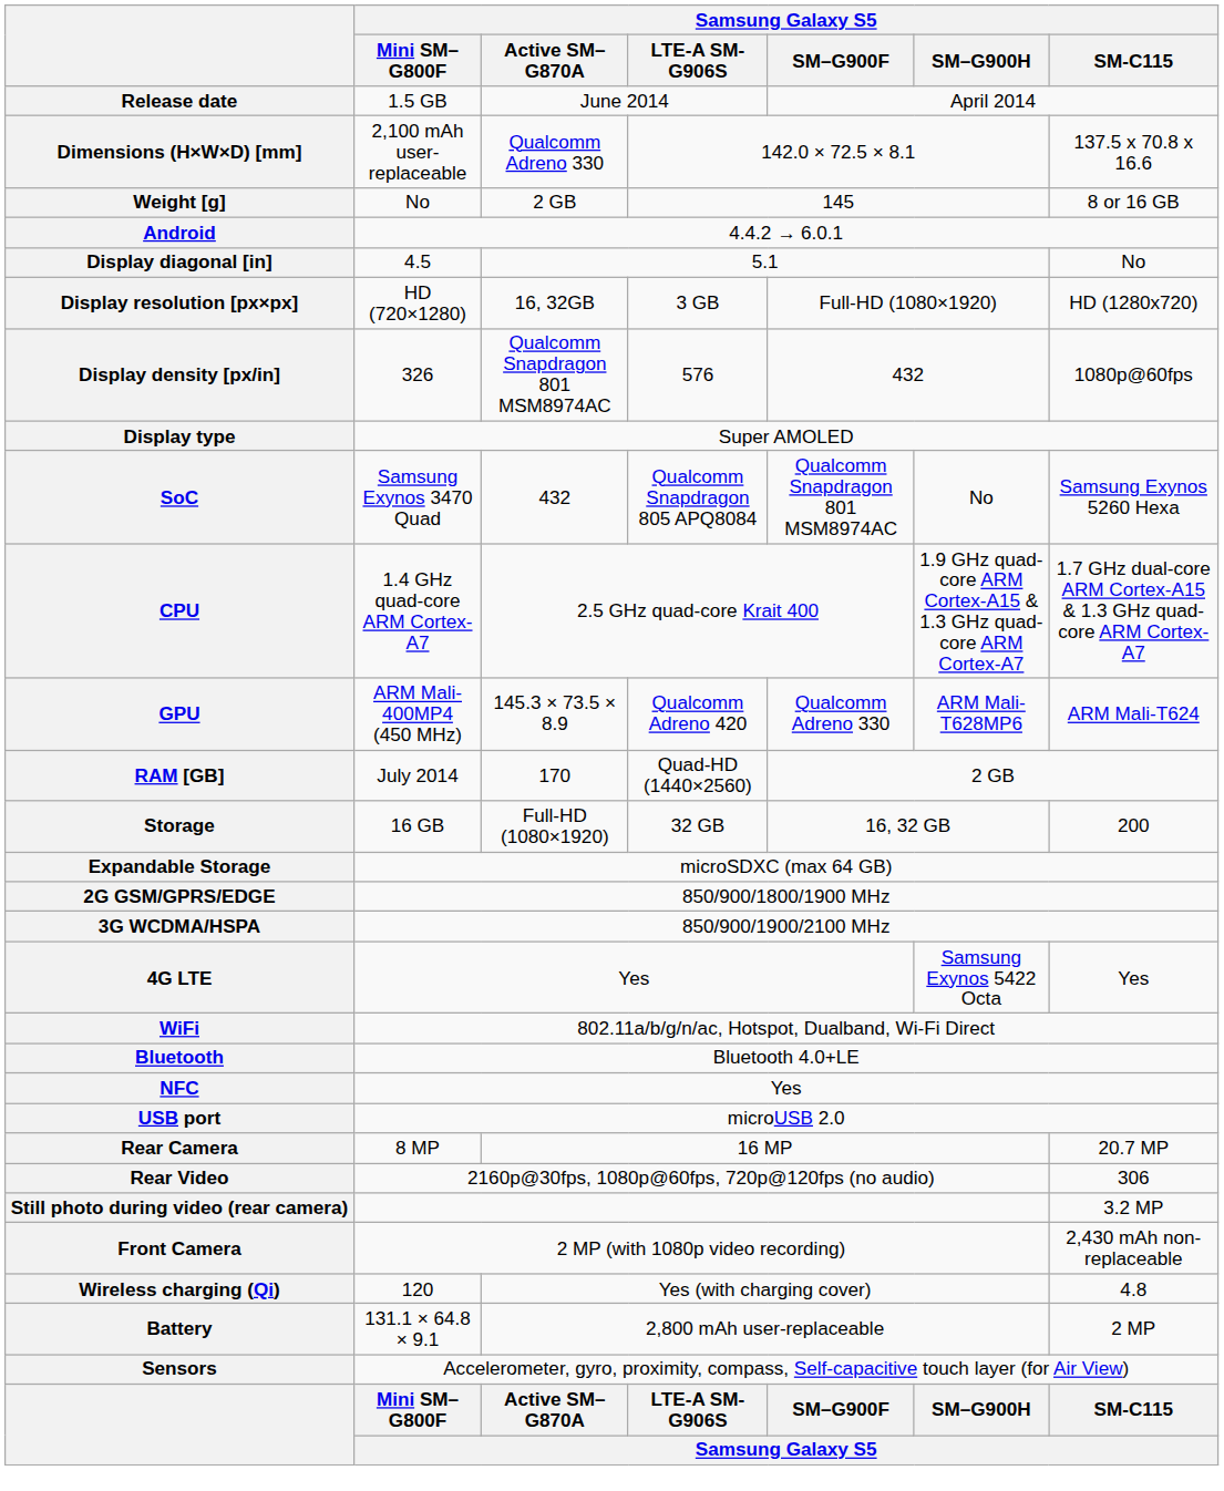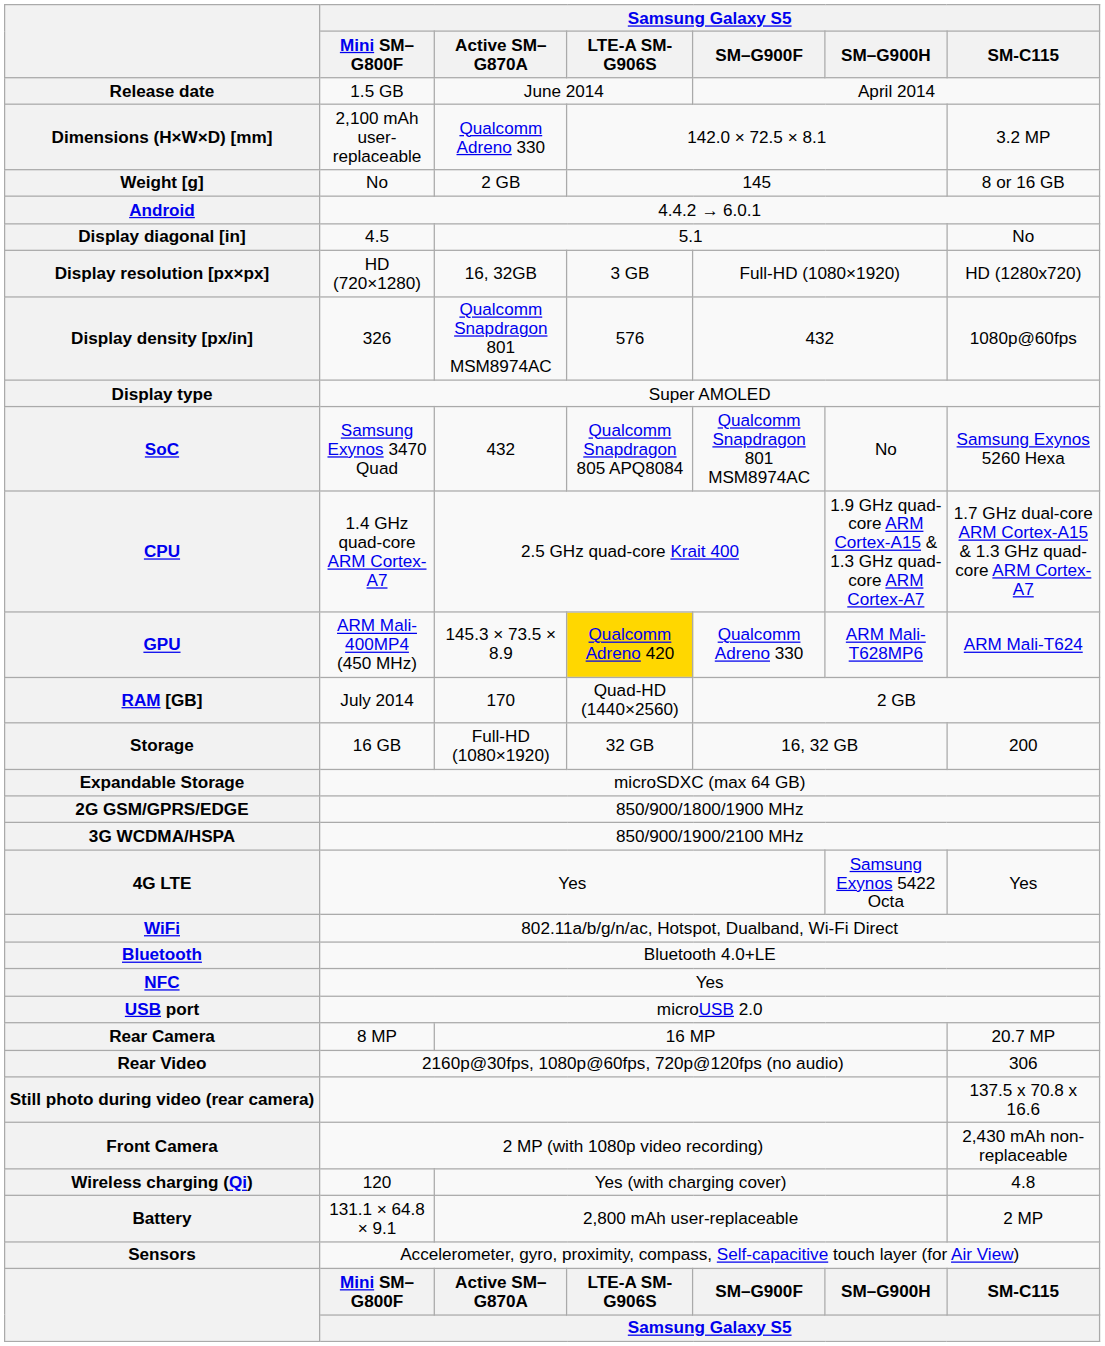 <table class="wikitable" style="text-align: center; font-size:85%">
 <tr>
 <th width="8%" rowspan="2"></th>
 <th width="8%" colspan="6"><a href='#'>Samsung Galaxy S5</a></th>
 </tr>
 <tr>
 <th><a href='#'>Mini</a> SM–G800F</th>
 <th colspan=1>Active SM–G870A</th>
 <th>LTE-A SM-G906S</th>
 <th>SM–G900F</th>
 <th>SM–G900H</th>
 <th>SM-C115</th>
 </tr>
 <tr>
 <th>Release date</th>
 <td colspan="1">1.5 GB</td>
 <td colspan="2">June 2014</td>
 <td colspan="3">April 2014</td>
 </tr>
 <tr>
 <th title="height × width × depth, all in millimetres">Dimensions (H×W×D) [mm]</th>
 <td colspan="1">2,100 mAh user-replaceable</td>
 <td colspan="1"><a href='#'>Qualcomm Adreno</a> 330</td>
 <td colspan="3">142.0 × 72.5 × 8.1</td>
-<td colspan="1">137.5 x 70.8 x 16.6</td>
+<td colspan=1>3.2 MP</td>
 </tr>
 <tr>
 <th title="weight with battery in grams">Weight [g]</th>
 <td colspan="1">No</td>
 <td colspan="1">2 GB</td>
 <td colspan="3">145</td>
 <td colspan="1">8 or 16 GB</td>
 </tr>
 <tr>
 <th title="Operating System"><a href='#'>Android</a></th>
 <td colspan="6">4.4.2 → 6.0.1</td>
 </tr>
 <tr>
 <th>Display diagonal [in]</th>
 <td colspan="1">4.5</td>
 <td colspan="4">5.1</td>
 <td colspan="1">No</td>
 </tr>
 <tr>
 <th>Display resolution [px×px]</th>
 <td colspan="1">HD (720×1280)</td>
 <td colspan="1">16, 32GB</td>
 <td colspan="1">3 GB</td>
 <td colspan="2">Full-HD (1080×1920)</td>
 <td colspan="1">HD (1280x720)</td>
 </tr>
 <tr>
 <th>Display density [px/in]</th>
 <td colspan="1">326</td>
 <td colspan="1"><a href='#'>Qualcomm Snapdragon</a> 801 MSM8974AC</td>
 <td colspan="1">576</td>
 <td colspan="2">432</td>
 <td colspan="1">1080p@60fps</td>
 </tr>
 <tr>
 <th>Display type</th>
 <td colspan="6">Super AMOLED</td>
 </tr>
 <tr>
 <th><a href='#'>SoC</a></th>
 <td colspan="1"><a href='#'>Samsung Exynos</a> 3470 Quad</td>
 <td colspan="1">432</td>
 <td colspan="1"><a href='#'>Qualcomm Snapdragon</a> 805 APQ8084</td>
 <td colspan="1"><a href='#'>Qualcomm Snapdragon</a> 801 MSM8974AC</td>
 <td colspan="1">No</td>
 <td colspan="1"><a href='#'>Samsung Exynos</a> 5260 Hexa</td>
 </tr>
 <tr>
 <th><a href='#'>CPU</a></th>
 <td colspan="1">1.4 GHz quad-core <a href='#'>ARM Cortex-A7</a></td>
 <td colspan="3">2.5 GHz quad-core <a href='#'>Krait 400</a></td>
 <td colspan="1">1.9 GHz quad-core <a href='#'>ARM Cortex-A15</a> & 1.3 GHz quad-core <a href='#'>ARM Cortex-A7</a></td>
 <td colspan="1">1.7 GHz dual-core <a href='#'>ARM Cortex-A15</a> & 1.3 GHz quad-core <a href='#'>ARM Cortex-A7</a></td>
 </tr>
 <tr>
 <th><a href='#'>GPU</a></th>
 <td colspan="1"><a href='#'>ARM Mali-400MP4</a> <br>(450 MHz)</td>
 <td colspan="1">145.3 × 73.5 × 8.9</td>
-<td colspan="1"><a href='#'>Qualcomm Adreno</a> 420</td>
+<td colspan="1" style="background: gold;"><a href='#'>Qualcomm Adreno</a> 420</td>
 <td colspan="1"><a href='#'>Qualcomm Adreno</a> 330</td>
 <td colspan="1"><a href='#'>ARM Mali-T628MP6</a></td>
 <td colspan="1"><a href='#'>ARM Mali-T624</a></td>
 </tr>
 <tr>
 <th><a href='#'>RAM</a> [GB]</th>
 <td colspan="1">July 2014</td>
 <td colspan="1">170</td>
 <td colspan="1">Quad-HD (1440×2560)</td>
 <td colspan="3">2 GB</td>
 </tr>
 <tr>
 <th>Storage</th>
 <td colspan="1">16 GB</td>
 <td colspan="1">Full-HD (1080×1920)</td>
 <td colspan="1">32 GB</td>
 <td colspan="2">16, 32 GB</td>
 <td colspan="1">200</td>
 </tr>
 <tr>
 <th>Expandable Storage</th>
 <td colspan="6">microSDXC (max 64 GB)</td>
 </tr>
 <tr>
 <th>2G GSM/GPRS/EDGE</th>
 <td colspan="6">850/900/1800/1900 MHz</td>
 </tr>
 <tr>
 <th>3G WCDMA/HSPA</th>
 <td colspan="6">850/900/1900/2100 MHz</td>
 </tr>
 <tr>
 <th>4G LTE</th>
 <td colspan="4">Yes</td>
 <td colspan="1"><a href='#'>Samsung Exynos</a> 5422 Octa</td>
 <td colspan="1">Yes</td>
 </tr>
 <tr>
 <th><a href='#'>WiFi</a></th>
 <td colspan="6">802.11a/b/g/n/ac, Hotspot, Dualband, Wi-Fi Direct</td>
 </tr>
 <tr>
 <th><a href='#'>Bluetooth</a></th>
 <td colspan="6">Bluetooth 4.0+LE</td>
 </tr>
 <tr>
 <th><a href='#'>NFC</a></th>
 <td colspan="6">Yes</td>
 </tr>
 <tr>
 <th><a href='#'>USB</a> port</th>
 <td colspan="6">micro<a href='#'>USB</a> 2.0</td>
 </tr>
 <tr>
 <th>Rear Camera</th>
 <td colspan="1">8 MP</td>
 <td colspan="4">16 MP</td>
 <td colspan="1">20.7 MP</td>
 </tr>
 <tr>
 <th>Rear Video</th>
 <td colspan="5">2160p@30fps, 1080p@60fps, 720p@120fps (no audio)</td>
 <td colspan="1">306</td>
 </tr>
 <tr>
 <th>Still photo during video (rear camera)</th>
 <td colspan=5></td>
-<td colspan=1>3.2 MP</td>
+<td colspan="1">137.5 x 70.8 x 16.6</td>
 </tr>
 <tr>
 <th>Front Camera</th>
 <td colspan=5>2 MP (with 1080p video recording)</td>
 <td colspan="1">2,430 mAh non-replaceable</td>
 </tr>
 <tr>
 <th>Wireless charging (<a href='#'>Qi</a>)</th>
 <td colspan="1">120</td>
 <td colspan="4">Yes (with charging cover)</td>
 <td colspan="1">4.8</td>
 </tr>
 <tr>
 <th>Battery</th>
 <td colspan="1">131.1 × 64.8 × 9.1</td>
 <td colspan="4">2,800 mAh user-replaceable</td>
 <td colspan="1">2 MP</td>
 </tr>
 <tr>
 <th>Sensors</th>
 <td colspan="6">Accelerometer, gyro, proximity, compass, <a href='#'>Self-capacitive</a> touch layer (for <a href='#'>Air View</a>)</td>
 </tr>
 <tr>
 <th width="8%" rowspan="2"></th>
 <th><a href='#'>Mini</a> SM–G800F</th>
 <th colspan=1>Active SM–G870A</th>
 <th>LTE-A SM-G906S</th>
 <th>SM–G900F</th>
 <th>SM–G900H</th>
 <th>SM-C115</th>
 </tr>
 <tr>
 <th width="8%" colspan="6"><a href='#'>Samsung Galaxy S5</a></th>
 </tr>
 </table>
